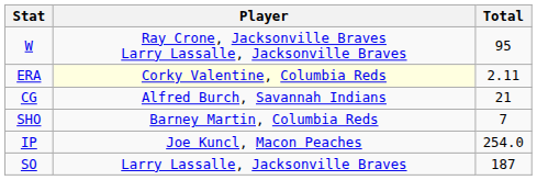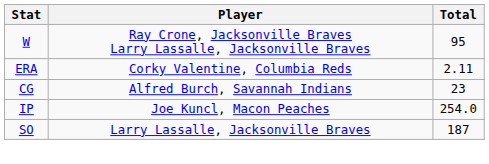 <table class="wikitable" width="40%" style="text-align:center;">
 <tr>
 <th width="5%">Stat</th>
 <th width="60%">Player</th>
 <th width="5%">Total</th>
 </tr>
 <tr>
 <td><a href='#'>W</a></td>
 <td><a href='#'>Ray Crone</a>, <a href='#'>Jacksonville Braves</a> <br> <a href='#'>Larry Lassalle</a>, <a href='#'>Jacksonville Braves</a></td>
 <td>95</td>
 </tr>
 <tr>
 <td><a href='#'>ERA</a></td>
-<td style="background: lightyellow;"><a href='#'>Corky Valentine</a>, <a href='#'>Columbia Reds</a></td>
+<td><a href='#'>Corky Valentine</a>, <a href='#'>Columbia Reds</a></td>
 <td>2.11</td>
 </tr>
 <tr>
 <td><a href='#'>CG</a></td>
 <td><a href='#'>Alfred Burch</a>, <a href='#'>Savannah Indians</a></td>
-<td>21</td>
-</tr>
-<tr>
-<td><a href='#'>SHO</a></td>
-<td><a href='#'>Barney Martin</a>, <a href='#'>Columbia Reds</a></td>
-<td>7</td>
+<td>23</td>
 </tr>
 <tr>
 <td><a href='#'>IP</a></td>
 <td><a href='#'>Joe Kuncl</a>, <a href='#'>Macon Peaches</a></td>
 <td>254.0</td>
 </tr>
 <tr>
 <td><a href='#'>SO</a></td>
 <td><a href='#'>Larry Lassalle</a>, <a href='#'>Jacksonville Braves</a></td>
 <td>187</td>
 </tr>
 </table>
